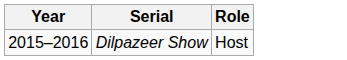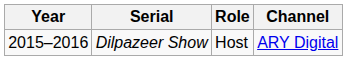 <table class="wikitable">
 <tr>
 <th>Year</th>
 <th>Serial</th>
 <th>Role</th>
+<th>Channel</th>
 </tr>
 <tr>
 <td>2015–2016</td>
 <td><em>Dilpazeer Show</em></td>
 <td>Host</td>
+<td><a href='#'>ARY Digital</a></td>
 </tr>
 </table>
